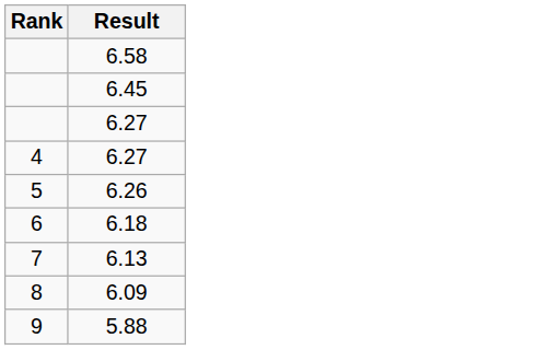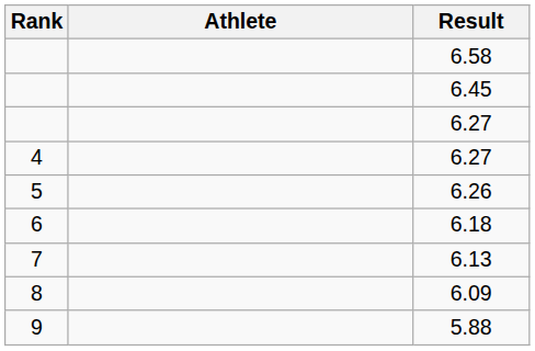 <table class=wikitable style="text-align:center">
 <tr>
 <th width=40>Rank</th>
+<th width=250>Athlete</th>
 <th width=80>Result</th>
 </tr>
 <tr>
 <td></td>
+<td align=left></td>
 <td>6.58</td>
 </tr>
 <tr>
 <td></td>
+<td align=left></td>
 <td>6.45</td>
 </tr>
 <tr>
 <td></td>
+<td align=left></td>
 <td>6.27</td>
 </tr>
 <tr>
 <td>4</td>
+<td align=left></td>
 <td>6.27</td>
 </tr>
 <tr>
 <td>5</td>
+<td align=left></td>
 <td>6.26</td>
 </tr>
 <tr>
 <td>6</td>
+<td align=left></td>
 <td>6.18</td>
 </tr>
 <tr>
 <td>7</td>
+<td align=left></td>
 <td>6.13</td>
 </tr>
 <tr>
 <td>8</td>
+<td align=left></td>
 <td>6.09</td>
 </tr>
 <tr>
 <td>9</td>
+<td align=left></td>
 <td>5.88</td>
 </tr>
 </table>
